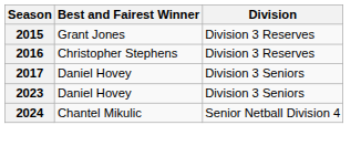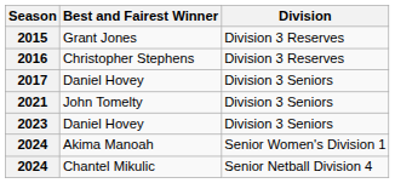 <table class="wikitable sortable">
 <tr>
 <th>Season</th>
 <th>Best and Fairest Winner</th>
 <th>Division</th>
 </tr>
 <tr>
 <th>2015</th>
 <td>Grant Jones</td>
 <td>Division 3 Reserves</td>
 </tr>
 <tr>
 <th>2016</th>
 <td>Christopher Stephens</td>
 <td>Division 3 Reserves</td>
 </tr>
 <tr>
 <th>2017</th>
 <td>Daniel Hovey</td>
 <td>Division 3 Seniors</td>
 </tr>
 <tr>
+<th>2021</th>
+<td>John Tomelty</td>
+<td>Division 3 Seniors</td>
+</tr>
+<tr>
 <th>2023</th>
 <td>Daniel Hovey</td>
 <td>Division 3 Seniors</td>
+</tr>
+<tr>
+<th>2024</th>
+<td>Akima Manoah</td>
+<td>Senior Women's Division 1</td>
 </tr>
 <tr>
 <th>2024</th>
 <td>Chantel Mikulic</td>
 <td>Senior Netball Division 4</td>
 </tr>
 </table>
